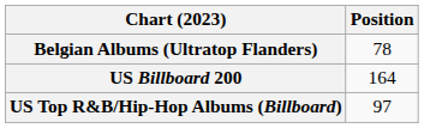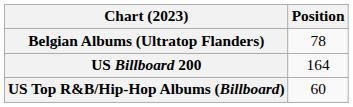 <table class="wikitable sortable plainrowheaders" style="text-align:center">
 <tr>
 <th scope="col">Chart (2023)</th>
 <th scope="col">Position</th>
 </tr>
 <tr>
 <th scope="row">Belgian Albums (Ultratop Flanders)</th>
 <td>78</td>
 </tr>
 <tr>
 <th scope="row">US <em>Billboard</em> 200</th>
 <td>164</td>
 </tr>
 <tr>
 <th scope="row">US Top R&B/Hip-Hop Albums (<em>Billboard</em>)</th>
-<td>97</td>
+<td>60</td>
 </tr>
 </table>
